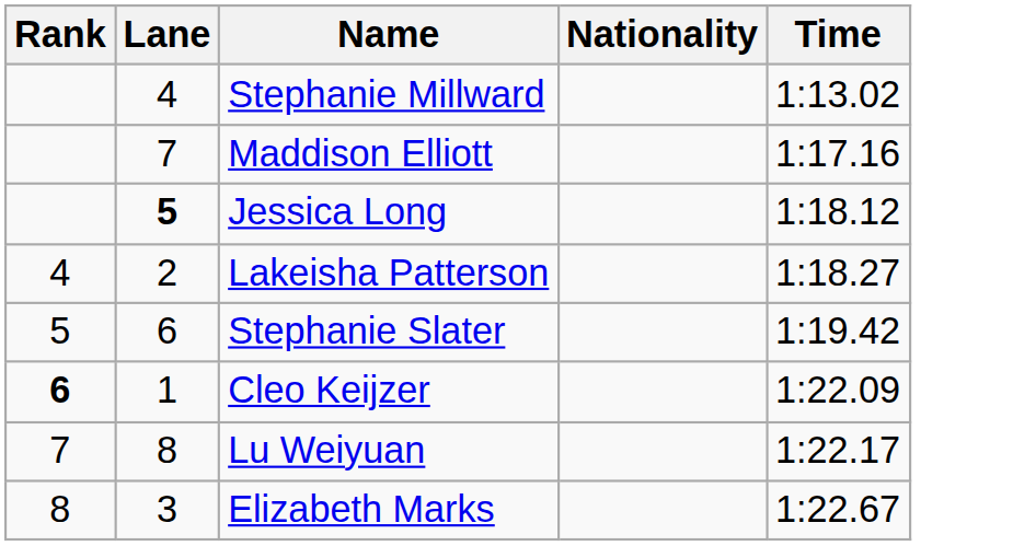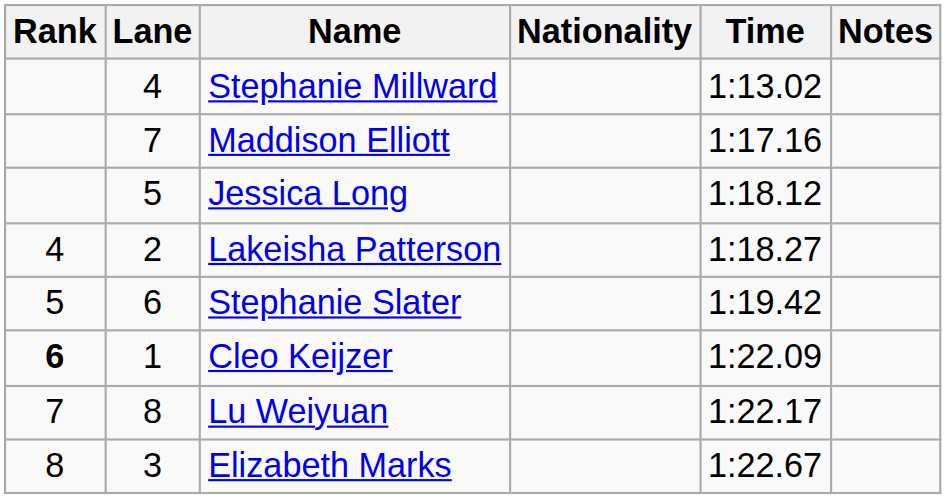 <table class="wikitable sortable" style="text-align:center">
 <tr>
 <th>Rank</th>
 <th>Lane</th>
 <th>Name</th>
 <th>Nationality</th>
 <th>Time</th>
+<th>Notes</th>
 </tr>
 <tr>
 <td></td>
 <td>4</td>
 <td style="text-align:left"><a href='#'>Stephanie Millward</a></td>
 <td style="text-align:left"></td>
 <td>1:13.02</td>
+<td></td>
 </tr>
 <tr>
 <td></td>
 <td>7</td>
 <td style="text-align:left"><a href='#'>Maddison Elliott</a></td>
 <td style="text-align:left"></td>
 <td>1:17.16</td>
+<td></td>
 </tr>
 <tr>
 <td></td>
-<td><strong>5</strong></td>
+<td>5</td>
 <td style="text-align:left"><a href='#'>Jessica Long</a></td>
 <td style="text-align:left"></td>
 <td>1:18.12</td>
+<td></td>
 </tr>
 <tr>
 <td>4</td>
 <td>2</td>
 <td style="text-align:left"><a href='#'>Lakeisha Patterson</a></td>
 <td style="text-align:left"></td>
 <td>1:18.27</td>
+<td></td>
 </tr>
 <tr>
 <td>5</td>
 <td>6</td>
 <td style="text-align:left"><a href='#'>Stephanie Slater</a></td>
 <td style="text-align:left"></td>
 <td>1:19.42</td>
+<td></td>
 </tr>
 <tr>
 <td><strong>6</strong></td>
 <td>1</td>
 <td style="text-align:left"><a href='#'>Cleo Keijzer</a></td>
 <td style="text-align:left"></td>
 <td>1:22.09</td>
+<td></td>
 </tr>
 <tr>
 <td>7</td>
 <td>8</td>
 <td style="text-align:left"><a href='#'>Lu Weiyuan</a></td>
 <td style="text-align:left"></td>
 <td>1:22.17</td>
+<td></td>
 </tr>
 <tr>
 <td>8</td>
 <td>3</td>
 <td style="text-align:left"><a href='#'>Elizabeth Marks</a></td>
 <td style="text-align:left"></td>
 <td>1:22.67</td>
+<td></td>
 </tr>
 </table>
